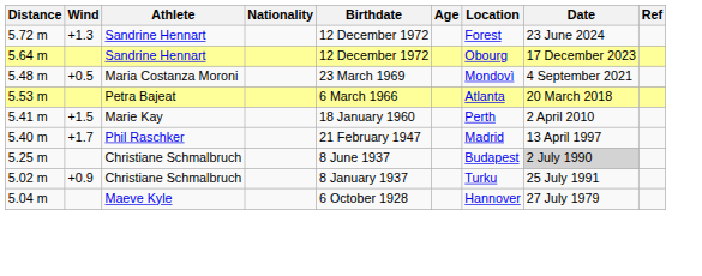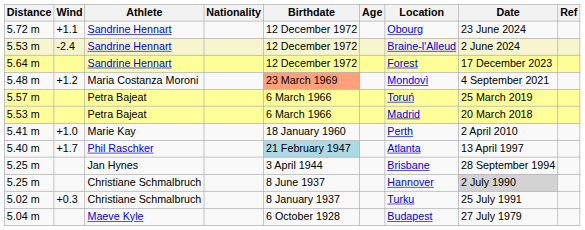 <table class="wikitable">
 <tr>
 <th>Distance</th>
 <th>Wind</th>
 <th>Athlete</th>
 <th>Nationality</th>
 <th>Birthdate</th>
 <th>Age</th>
 <th>Location</th>
 <th>Date</th>
 <th>Ref</th>
 </tr>
 <tr>
 <td>5.72 m</td>
-<td>+1.3</td>
+<td>+1.1</td>
 <td><a href='#'>Sandrine Hennart</a></td>
 <td></td>
 <td>12 December 1972</td>
 <td></td>
-<td><a href='#'>Forest</a></td>
+<td><a href='#'>Obourg</a></td>
 <td>23 June 2024</td>
+<td></td>
+</tr>
+<tr bgcolor=#f6F5CE>
+<td>5.53 m</td>
+<td>-2.4</td>
+<td><a href='#'>Sandrine Hennart</a></td>
+<td></td>
+<td>12 December 1972</td>
+<td></td>
+<td><a href='#'>Braine-l'Alleud</a></td>
+<td>2 June 2024</td>
 <td></td>
 </tr>
 <tr style="background:#ff9;">
 <td>5.64 m </td>
 <td></td>
 <td><a href='#'>Sandrine Hennart</a></td>
 <td></td>
 <td>12 December 1972</td>
 <td></td>
-<td><a href='#'>Obourg</a></td>
+<td><a href='#'>Forest</a></td>
 <td>17 December 2023</td>
 <td></td>
 </tr>
 <tr>
 <td>5.48 m</td>
-<td>+0.5</td>
+<td>+1.2</td>
 <td>Maria Costanza Moroni</td>
 <td></td>
-<td>23 March 1969</td>
+<td style="background: lightsalmon;">23 March 1969</td>
 <td></td>
 <td><a href='#'>Mondovì</a></td>
 <td>4 September 2021</td>
+<td></td>
+</tr>
+<tr style="background:#ff9;">
+<td>5.57 m </td>
+<td></td>
+<td>Petra Bajeat</td>
+<td></td>
+<td>6 March 1966</td>
+<td></td>
+<td><a href='#'>Toruń</a></td>
+<td>25 March 2019</td>
 <td></td>
 </tr>
 <tr style="background:#ff9;">
 <td>5.53 m </td>
 <td></td>
 <td>Petra Bajeat</td>
 <td></td>
 <td>6 March 1966</td>
 <td></td>
-<td><a href='#'>Atlanta</a></td>
+<td><a href='#'>Madrid</a></td>
 <td>20 March 2018</td>
 <td></td>
 </tr>
 <tr>
 <td>5.41 m</td>
-<td>+1.5</td>
+<td>+1.0</td>
 <td>Marie Kay</td>
 <td></td>
 <td>18 January 1960</td>
 <td></td>
 <td><a href='#'>Perth</a></td>
 <td>2 April 2010</td>
 <td></td>
 </tr>
 <tr>
 <td>5.40 m</td>
 <td>+1.7</td>
 <td><a href='#'>Phil Raschker</a></td>
 <td></td>
-<td>21 February 1947</td>
+<td style="background: lightblue;">21 February 1947</td>
 <td></td>
-<td><a href='#'>Madrid</a></td>
+<td><a href='#'>Atlanta</a></td>
 <td>13 April 1997</td>
+<td></td>
+</tr>
+<tr>
+<td>5.25 m</td>
+<td></td>
+<td>Jan Hynes</td>
+<td></td>
+<td>3 April 1944</td>
+<td></td>
+<td><a href='#'>Brisbane</a></td>
+<td>28 September 1994</td>
 <td></td>
 </tr>
 <tr>
 <td>5.25 m</td>
 <td></td>
 <td>Christiane Schmalbruch</td>
 <td></td>
 <td>8 June 1937</td>
 <td></td>
-<td><a href='#'>Budapest</a></td>
+<td><a href='#'>Hannover</a></td>
 <td style="background: lightgrey;">2 July 1990</td>
 <td></td>
 </tr>
 <tr>
 <td>5.02 m</td>
-<td>+0.9</td>
+<td>+0.3</td>
 <td>Christiane Schmalbruch</td>
 <td></td>
 <td>8 January 1937</td>
 <td></td>
 <td><a href='#'>Turku</a></td>
 <td>25 July 1991</td>
 <td></td>
 </tr>
 <tr>
 <td>5.04 m</td>
 <td></td>
 <td><a href='#'>Maeve Kyle</a></td>
 <td></td>
 <td>6 October 1928</td>
 <td></td>
-<td><a href='#'>Hannover</a></td>
+<td><a href='#'>Budapest</a></td>
 <td>27 July 1979</td>
 <td></td>
 </tr>
 </table>
